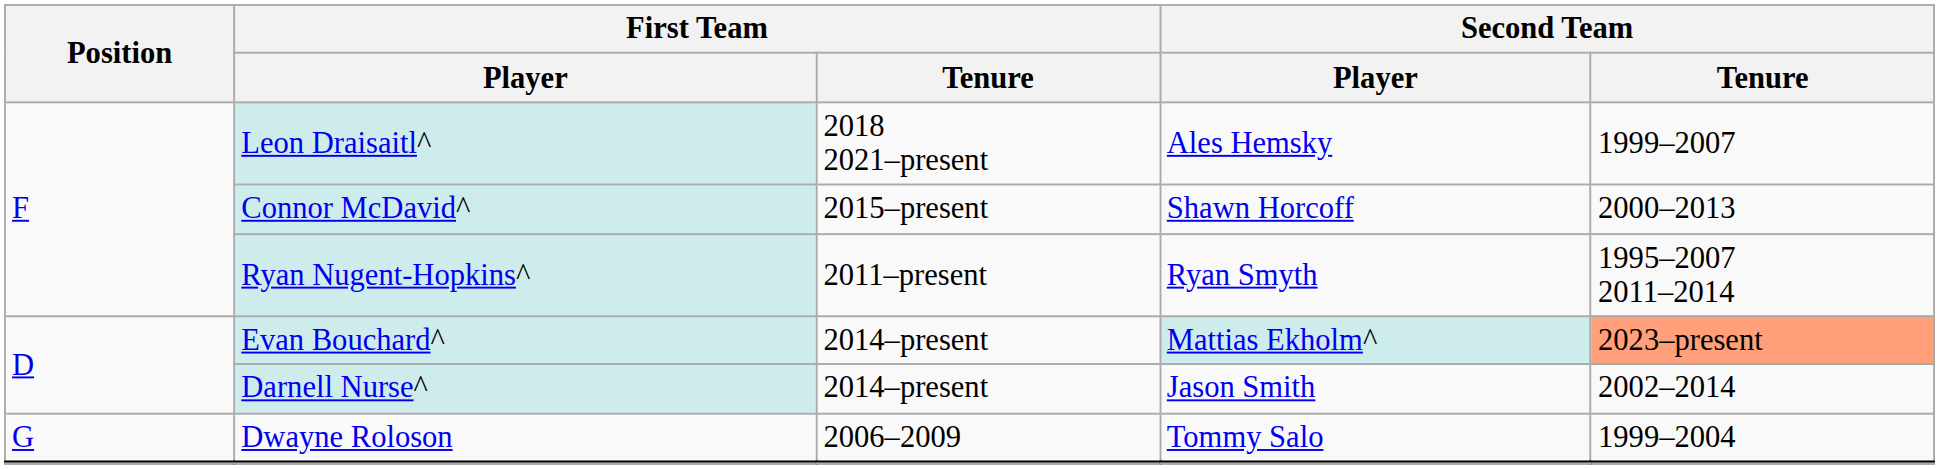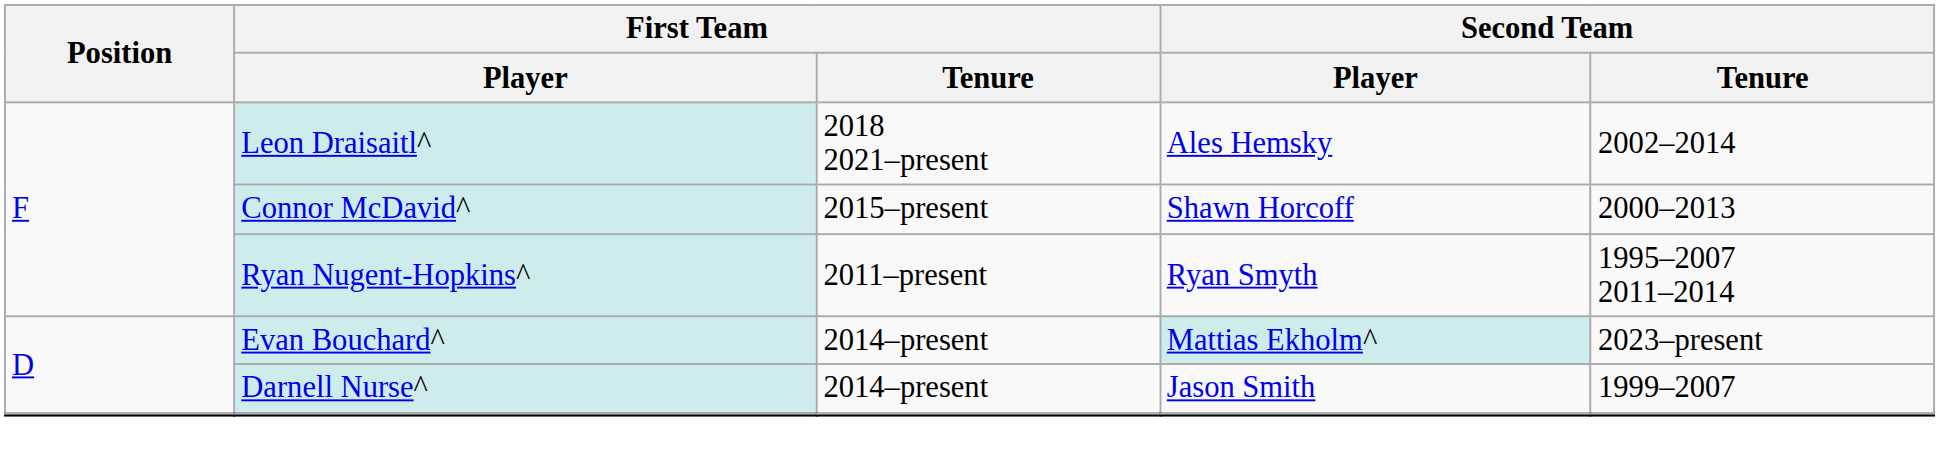 <table class="wikitable" style="width:80%">
 <tr>
 <th rowspan=2>Position</th>
 <th colspan=2>First Team</th>
 <th colspan=2>Second Team</th>
 </tr>
 <tr>
 <th>Player</th>
 <th>Tenure</th>
 <th>Player</th>
 <th>Tenure</th>
 </tr>
 <tr>
 <td rowspan="3"><a href='#'>F</a></td>
 <td bgcolor="#CFECEC"><a href='#'>Leon Draisaitl</a>^</td>
 <td>2018<br>2021–present</td>
 <td><a href='#'>Ales Hemsky</a></td>
-<td>1999–2007</td>
+<td>2002–2014</td>
 </tr>
 <tr>
 <td bgcolor="#CFECEC"><a href='#'>Connor McDavid</a>^</td>
 <td>2015–present</td>
 <td><a href='#'>Shawn Horcoff</a></td>
 <td>2000–2013</td>
 </tr>
 <tr>
 <td bgcolor="#CFECEC"><a href='#'>Ryan Nugent-Hopkins</a>^</td>
 <td>2011–present</td>
 <td><a href='#'>Ryan Smyth</a></td>
 <td>1995–2007<br>2011–2014</td>
 </tr>
 <tr>
 <td rowspan="2"><a href='#'>D</a></td>
 <td bgcolor="#CFECEC"><a href='#'>Evan Bouchard</a>^</td>
 <td>2014–present</td>
 <td bgcolor="#CFECEC"><a href='#'>Mattias Ekholm</a>^</td>
-<td style="background: lightsalmon;">2023–present</td>
+<td>2023–present</td>
 </tr>
 <tr>
 <td bgcolor="#CFECEC"><a href='#'>Darnell Nurse</a>^</td>
 <td>2014–present</td>
 <td><a href='#'>Jason Smith</a></td>
-<td>2002–2014</td>
-</tr>
-<tr>
-<td><a href='#'>G</a></td>
-<td><a href='#'>Dwayne Roloson</a></td>
-<td>2006–2009</td>
-<td><a href='#'>Tommy Salo</a></td>
-<td>1999–2004</td>
+<td>1999–2007</td>
 </tr>
 <tr style="border-top:2px solid black">
 </tr>
 </table>
